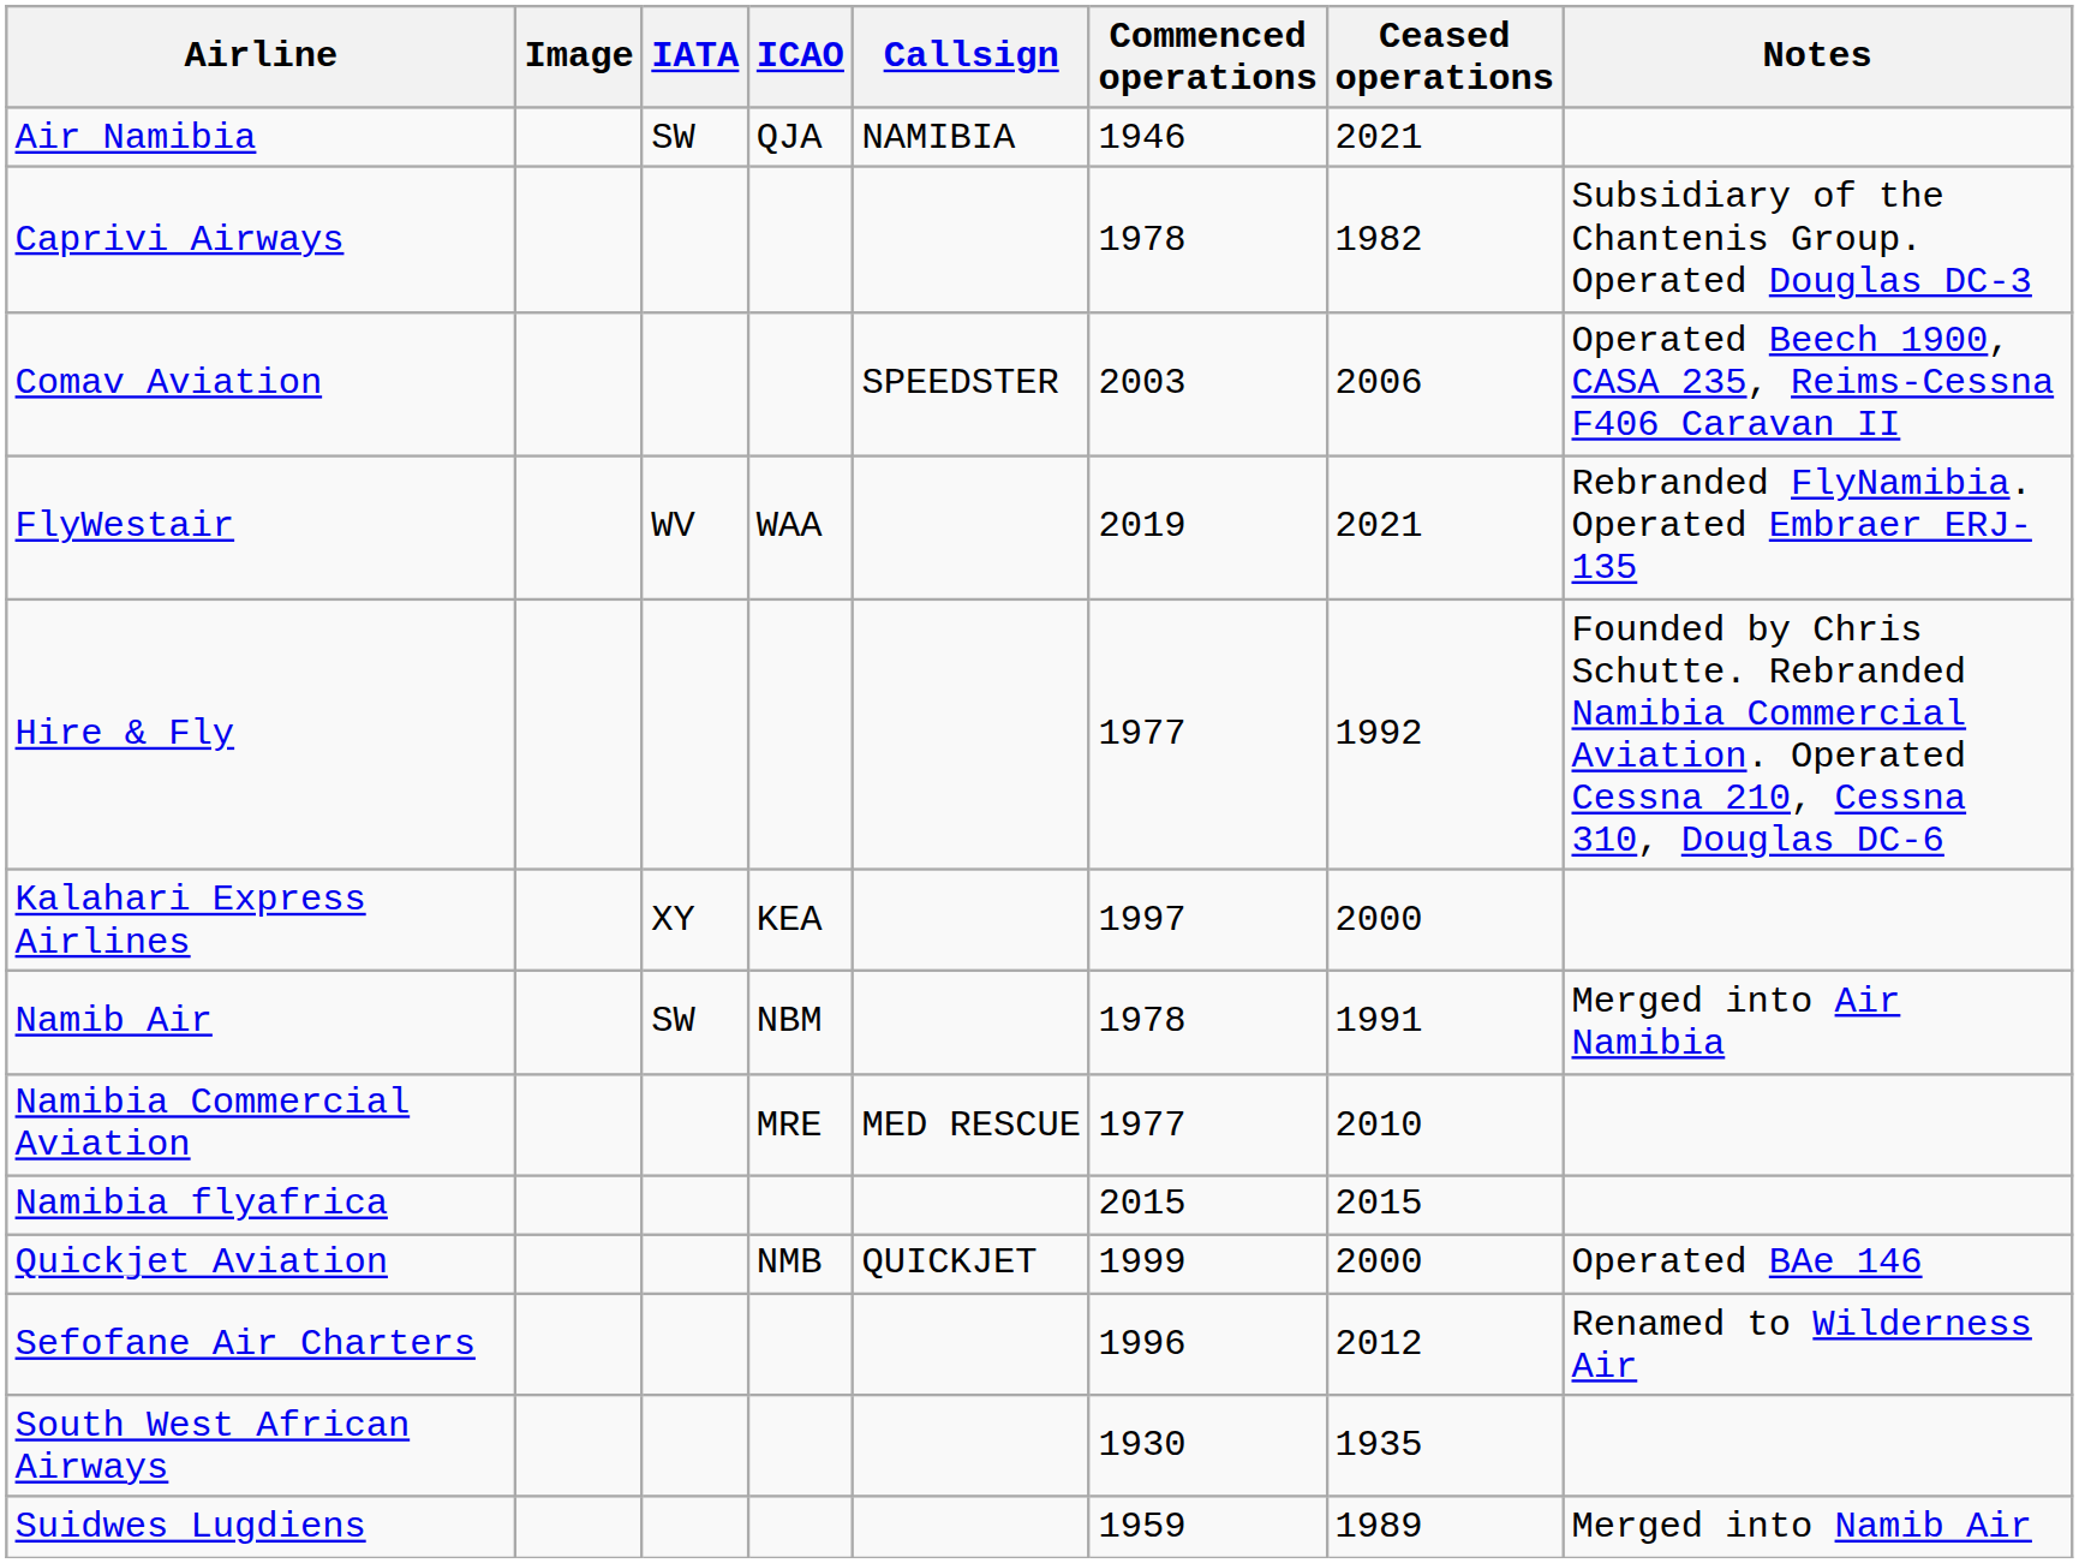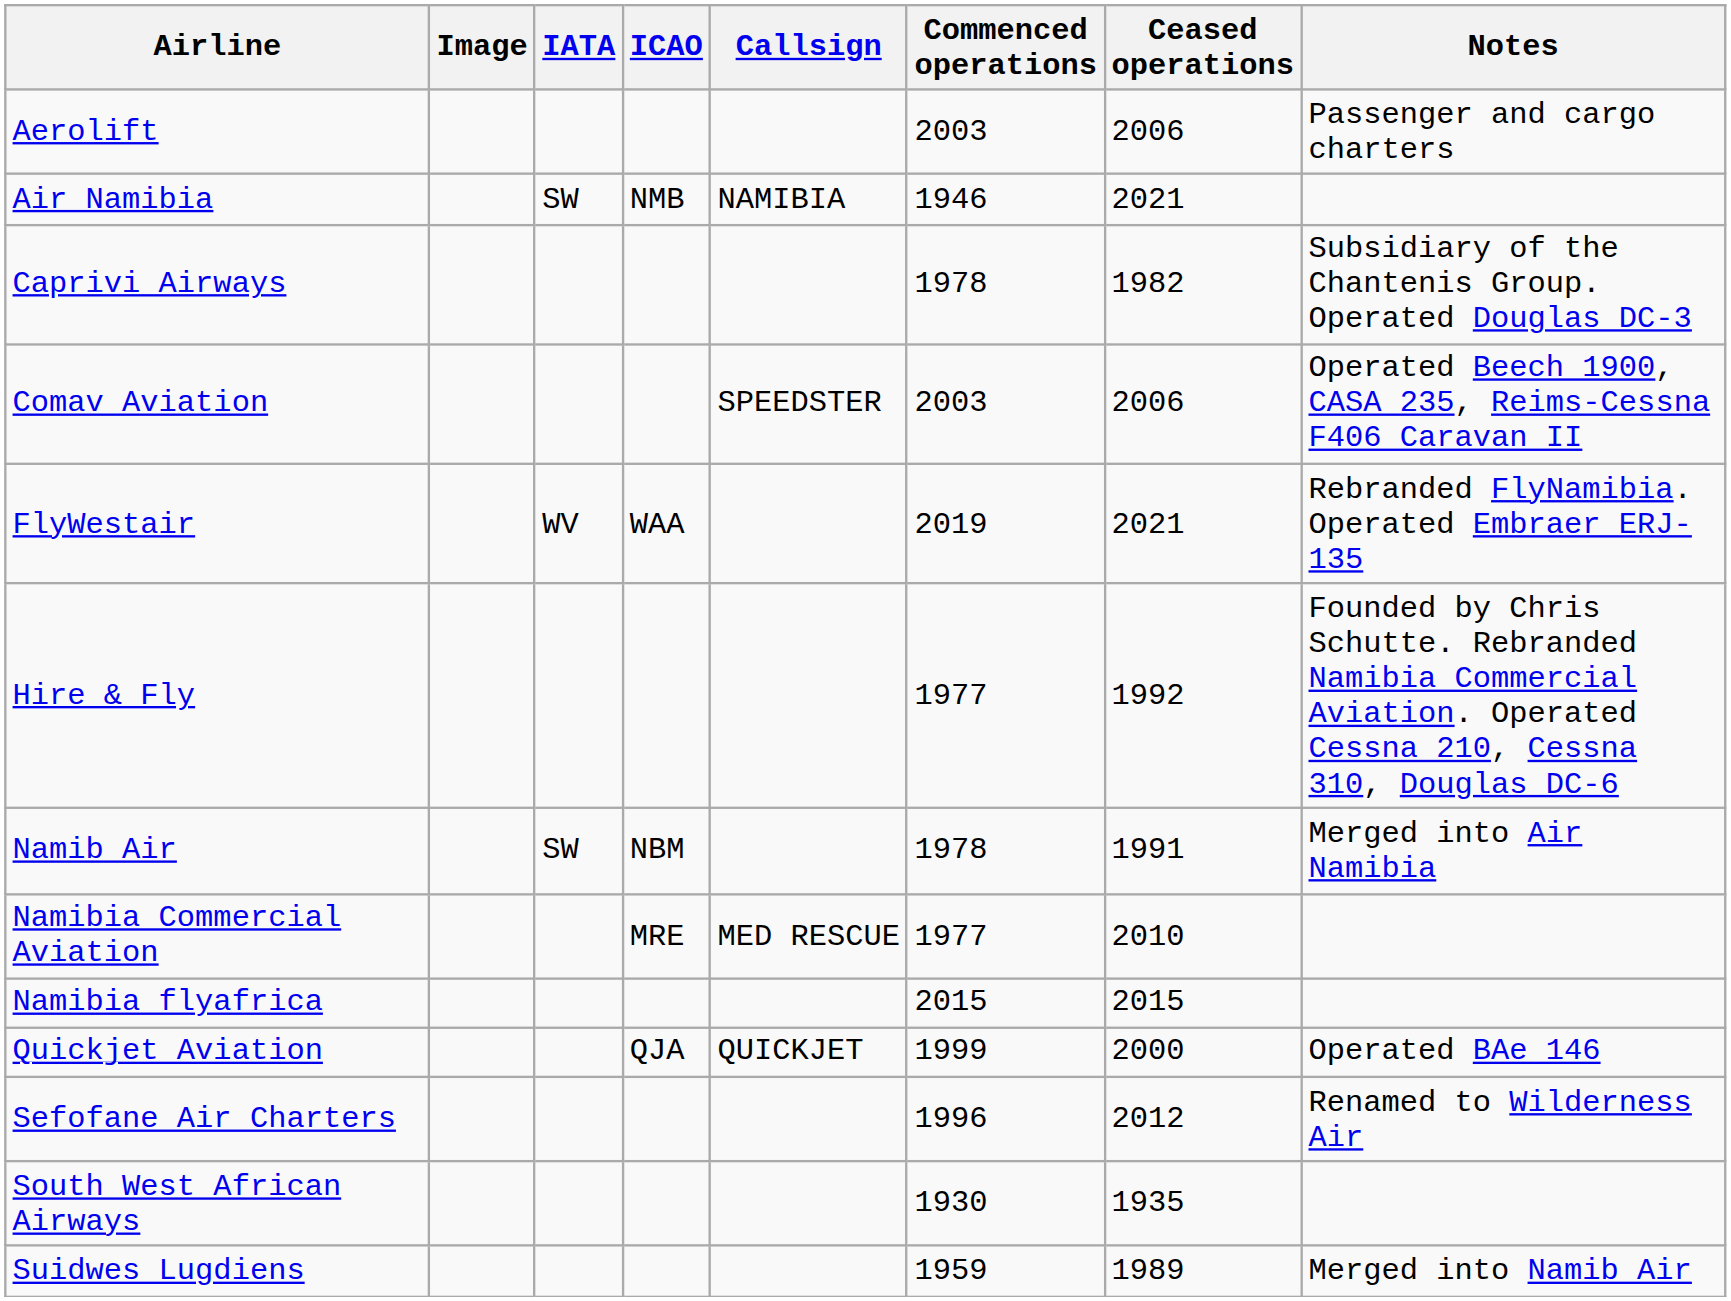 <table class="wikitable sortable" style="border-collapse:collapse; margin:auto;" border="1" cellpadding="3">
 <tr valign="middle">
 <th style="width:175px;">Airline</th>
 <th>Image</th>
 <th><a href='#'>IATA</a></th>
 <th><a href='#'>ICAO</a></th>
 <th><a href='#'>Callsign</a></th>
 <th>Commenced<br>operations</th>
 <th>Ceased<br>operations</th>
 <th style="width:175px;">Notes</th>
 </tr>
 <tr>
+<td><a href='#'>Aerolift</a></td>
+<td></td>
+<td></td>
+<td></td>
+<td></td>
+<td>2003</td>
+<td>2006</td>
+<td>Passenger and cargo charters</td>
+</tr>
+<tr>
 <td><a href='#'>Air Namibia</a></td>
 <td></td>
 <td>SW</td>
-<td>QJA</td>
+<td>NMB</td>
 <td>NAMIBIA</td>
 <td>1946</td>
 <td>2021</td>
 <td></td>
 </tr>
 <tr>
 <td><a href='#'>Caprivi Airways</a></td>
 <td></td>
 <td></td>
 <td></td>
 <td></td>
 <td>1978</td>
 <td>1982</td>
 <td>Subsidiary of the Chantenis Group. Operated <a href='#'>Douglas DC-3</a></td>
 </tr>
 <tr>
 <td><a href='#'>Comav Aviation</a></td>
 <td></td>
 <td></td>
 <td></td>
 <td>SPEEDSTER</td>
 <td>2003</td>
 <td>2006</td>
 <td>Operated <a href='#'>Beech 1900</a>, <a href='#'>CASA 235</a>, <a href='#'>Reims-Cessna F406 Caravan II</a></td>
 </tr>
 <tr>
 <td><a href='#'>FlyWestair </a></td>
 <td></td>
 <td>WV</td>
 <td>WAA</td>
 <td></td>
 <td>2019</td>
 <td>2021</td>
 <td>Rebranded <a href='#'>FlyNamibia</a>. Operated <a href='#'>Embraer ERJ-135</a></td>
 </tr>
 <tr>
 <td><a href='#'>Hire & Fly</a></td>
 <td></td>
 <td></td>
 <td></td>
 <td></td>
 <td>1977</td>
 <td>1992</td>
 <td>Founded by Chris Schutte. Rebranded <a href='#'>Namibia Commercial Aviation</a>. Operated <a href='#'>Cessna 210</a>, <a href='#'>Cessna 310</a>, <a href='#'>Douglas DC-6</a></td>
 </tr>
 <tr>
-<td><a href='#'>Kalahari Express Airlines</a></td>
-<td></td>
-<td>XY</td>
-<td>KEA</td>
-<td></td>
-<td>1997</td>
-<td>2000</td>
-<td></td>
-</tr>
-<tr>
 <td><a href='#'>Namib Air</a></td>
 <td></td>
 <td>SW</td>
 <td>NBM</td>
 <td></td>
 <td>1978</td>
 <td>1991</td>
 <td>Merged into <a href='#'>Air Namibia</a></td>
 </tr>
 <tr>
 <td><a href='#'>Namibia Commercial Aviation</a></td>
 <td></td>
 <td></td>
 <td>MRE</td>
 <td>MED RESCUE</td>
 <td>1977</td>
 <td>2010</td>
 <td></td>
 </tr>
 <tr>
 <td><a href='#'>Namibia flyafrica</a></td>
 <td></td>
 <td></td>
 <td></td>
 <td></td>
 <td>2015</td>
 <td>2015</td>
 <td></td>
 </tr>
 <tr>
 <td><a href='#'>Quickjet Aviation</a></td>
 <td></td>
 <td></td>
-<td>NMB</td>
+<td>QJA</td>
 <td>QUICKJET</td>
 <td>1999</td>
 <td>2000</td>
 <td>Operated <a href='#'>BAe 146</a></td>
 </tr>
 <tr>
 <td><a href='#'>Sefofane Air Charters</a></td>
 <td></td>
 <td></td>
 <td></td>
 <td></td>
 <td>1996</td>
 <td>2012</td>
 <td>Renamed to <a href='#'>Wilderness Air</a></td>
 </tr>
 <tr>
 <td><a href='#'>South West African Airways</a></td>
 <td></td>
 <td></td>
 <td></td>
 <td></td>
 <td>1930</td>
 <td>1935</td>
 <td></td>
 </tr>
 <tr>
 <td><a href='#'>Suidwes Lugdiens</a></td>
 <td></td>
 <td></td>
 <td></td>
 <td></td>
 <td>1959</td>
 <td>1989</td>
 <td>Merged into <a href='#'>Namib Air</a></td>
 </tr>
 </table>
